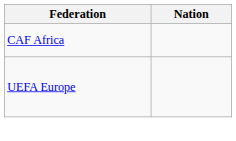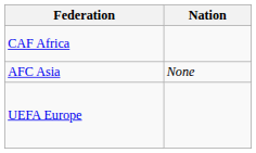 <table class="wikitable" style="width:300px;">
 <tr>
 <th>Federation</th>
 <th>Nation</th>
 </tr>
 <tr>
 <td><a href='#'>CAF Africa</a></td>
 <td><br><br></td>
 </tr>
 <tr>
+<td><a href='#'>AFC Asia</a></td>
+<td><em>None</em></td>
+</tr>
+<tr>
 <td><a href='#'>UEFA Europe</a></td>
 <td><br><br><br><br></td>
 </tr>
 </table>
